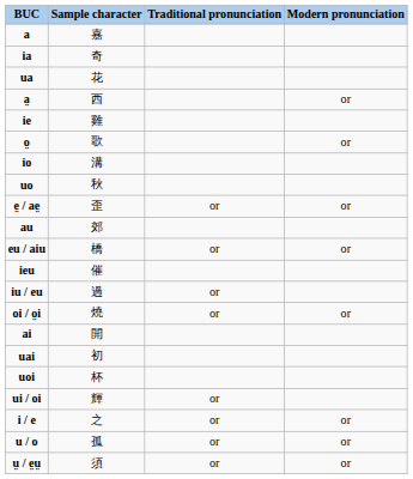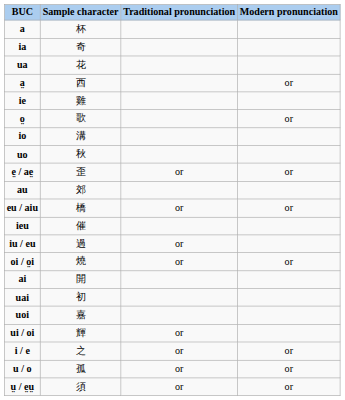 <table class="wikitable" style="text-align:center;">
 <tr>
 <td bgcolor="#ABCDEF"><strong>BUC</strong></td>
 <td bgcolor="#ABCDEF"><strong>Sample character</strong></td>
 <td bgcolor="#ABCDEF"><strong>Traditional pronunciation</strong></td>
 <td bgcolor="#ABCDEF"><strong>Modern pronunciation</strong></td>
 </tr>
 <tr>
 <td><strong>a</strong></td>
-<td>嘉</td>
+<td>杯</td>
 <td></td>
 <td></td>
 </tr>
 <tr>
 <td><strong>ia</strong></td>
 <td>奇</td>
 <td></td>
 <td></td>
 </tr>
 <tr>
 <td><strong>ua</strong></td>
 <td>花</td>
 <td></td>
 <td></td>
 </tr>
 <tr>
 <td><strong>a̤</strong></td>
 <td>西</td>
 <td></td>
 <td> or </td>
 </tr>
 <tr>
 <td><strong>ie</strong></td>
 <td>雞</td>
 <td></td>
 <td></td>
 </tr>
 <tr>
 <td><strong>o̤</strong></td>
 <td>歌</td>
 <td></td>
 <td> or </td>
 </tr>
 <tr>
 <td><strong>io</strong></td>
 <td>溝</td>
 <td></td>
 <td></td>
 </tr>
 <tr>
 <td><strong>uo</strong></td>
 <td>秋</td>
 <td></td>
 <td></td>
 </tr>
 <tr>
 <td><strong>e̤ / ae̤</strong></td>
 <td>歪</td>
 <td> or </td>
 <td> or </td>
 </tr>
 <tr>
 <td><strong>au</strong></td>
 <td>郊</td>
 <td></td>
 <td></td>
 </tr>
 <tr>
 <td><strong>eu / aiu</strong></td>
 <td>橋</td>
 <td> or </td>
 <td> or </td>
 </tr>
 <tr>
 <td><strong>ieu</strong></td>
 <td>催</td>
 <td></td>
 <td></td>
 </tr>
 <tr>
 <td><strong>iu / eu</strong></td>
 <td>過</td>
 <td> or </td>
 <td></td>
 </tr>
 <tr>
 <td><strong>oi / o̤i</strong></td>
 <td>燒</td>
 <td> or </td>
 <td> or </td>
 </tr>
 <tr>
 <td><strong>ai</strong></td>
 <td>開</td>
 <td></td>
 <td></td>
 </tr>
 <tr>
 <td><strong>uai</strong></td>
 <td>初</td>
 <td></td>
 <td></td>
 </tr>
 <tr>
 <td><strong>uoi</strong></td>
-<td>杯</td>
+<td>嘉</td>
 <td></td>
 <td></td>
 </tr>
 <tr>
 <td><strong>ui / oi</strong></td>
 <td>輝</td>
 <td> or </td>
 <td></td>
 </tr>
 <tr>
 <td><strong>i / e</strong></td>
 <td>之</td>
 <td> or </td>
 <td> or </td>
 </tr>
 <tr>
 <td><strong>u / o</strong></td>
 <td>孤</td>
 <td> or </td>
 <td> or </td>
 </tr>
 <tr>
 <td><strong>ṳ / e̤ṳ</strong></td>
 <td>須</td>
 <td> or </td>
 <td> or </td>
 </tr>
 </table>
